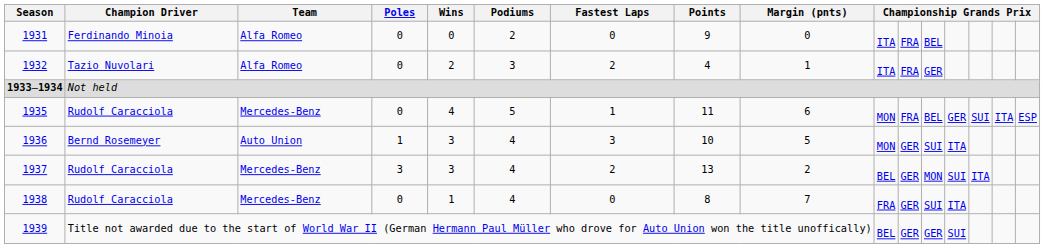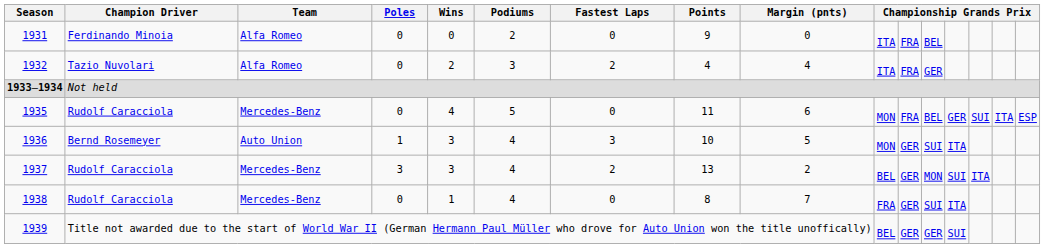 <table class="wikitable" style="font-size:85%;">
 <tr>
 <th>Season</th>
 <th>Champion Driver</th>
 <th>Team</th>
 <th><a href='#'>Poles</a></th>
 <th>Wins</th>
 <th>Podiums</th>
 <th>Fastest Laps</th>
 <th>Points</th>
 <th>Margin (pnts)</th>
 <th colspan=7>Championship Grands Prix</th>
 </tr>
 <tr>
 <td align="center"><a href='#'>1931</a></td>
 <td> <a href='#'>Ferdinando Minoia</a></td>
 <td><a href='#'>Alfa Romeo</a></td>
 <td align="center">0</td>
 <td align="center">0</td>
 <td align="center">2</td>
 <td align="center">0</td>
 <td align="center">9</td>
 <td align="center">0</td>
 <td align="center"><br><a href='#'>ITA</a></td>
 <td align="center"><br><a href='#'>FRA</a></td>
 <td align="center"><br><a href='#'>BEL</a></td>
 <td></td>
 <td></td>
 <td></td>
 <td></td>
 </tr>
 <tr>
 <td align="center"><a href='#'>1932</a></td>
 <td> <a href='#'>Tazio Nuvolari</a></td>
 <td><a href='#'>Alfa Romeo</a></td>
 <td align="center">0</td>
 <td align="center">2</td>
 <td align="center">3</td>
 <td align="center">2</td>
 <td align="center">4</td>
-<td align="center">1</td>
+<td align="center">4</td>
 <td align="center"><br><a href='#'>ITA</a></td>
 <td align="center"><br><a href='#'>FRA</a></td>
 <td align="center"><br><a href='#'>GER</a></td>
 <td></td>
 <td></td>
 <td></td>
 <td></td>
 </tr>
 <tr style="background:#DDDDDD;">
 <td align="center"><strong>1933</strong>–<strong>1934</strong></td>
 <td colspan=15><em>Not held</em></td>
 </tr>
 <tr>
 <td align="center"><a href='#'>1935</a></td>
 <td> <a href='#'>Rudolf Caracciola</a></td>
 <td><a href='#'>Mercedes-Benz</a></td>
 <td align="center">0</td>
 <td align="center">4</td>
 <td align="center">5</td>
-<td align="center">1</td>
+<td align="center">0</td>
 <td align="center">11</td>
 <td align="center">6</td>
 <td align="center"><br><a href='#'>MON</a></td>
 <td align="center"><br><a href='#'>FRA</a></td>
 <td align="center"><br><a href='#'>BEL</a></td>
 <td align="center"><br><a href='#'>GER</a></td>
 <td align="center"><br><a href='#'>SUI</a></td>
 <td align="center"><br><a href='#'>ITA</a></td>
 <td align="center"><br><a href='#'>ESP</a></td>
 </tr>
 <tr>
 <td align="center"><a href='#'>1936</a></td>
 <td> <a href='#'>Bernd Rosemeyer</a></td>
 <td><a href='#'>Auto Union</a></td>
 <td align="center">1</td>
 <td align="center">3</td>
 <td align="center">4</td>
 <td align="center">3</td>
 <td align="center">10</td>
 <td align="center">5</td>
 <td align="center"><br><a href='#'>MON</a></td>
 <td align="center"><br><a href='#'>GER</a></td>
 <td align="center"><br><a href='#'>SUI</a></td>
 <td align="center"><br><a href='#'>ITA</a></td>
 <td></td>
 <td></td>
 <td></td>
 </tr>
 <tr>
 <td align="center"><a href='#'>1937</a></td>
 <td> <a href='#'>Rudolf Caracciola</a></td>
 <td><a href='#'>Mercedes-Benz</a></td>
 <td align="center">3</td>
 <td align="center">3</td>
 <td align="center">4</td>
 <td align="center">2</td>
 <td align="center">13</td>
 <td align="center">2</td>
 <td align="center"><br><a href='#'>BEL</a></td>
 <td align="center"><br><a href='#'>GER</a></td>
 <td align="center"><br><a href='#'>MON</a></td>
 <td align="center"><br><a href='#'>SUI</a></td>
 <td align="center"><br><a href='#'>ITA</a></td>
 <td></td>
 <td></td>
 </tr>
 <tr>
 <td align="center"><a href='#'>1938</a></td>
 <td> <a href='#'>Rudolf Caracciola</a></td>
 <td><a href='#'>Mercedes-Benz</a></td>
 <td align="center">0</td>
 <td align="center">1</td>
 <td align="center">4</td>
 <td align="center">0</td>
 <td align="center">8</td>
 <td align="center">7</td>
 <td align="center"><br><a href='#'>FRA</a></td>
 <td align="center"><br><a href='#'>GER</a></td>
 <td align="center"><br><a href='#'>SUI</a></td>
 <td align="center"><br><a href='#'>ITA</a></td>
 <td></td>
 <td></td>
 <td></td>
 </tr>
 <tr>
 <td align="center"><a href='#'>1939</a></td>
 <td colspan=8 align=center>Title not awarded due to the start of <a href='#'>World War II</a> (German <a href='#'>Hermann Paul Müller</a> who drove for <a href='#'>Auto Union</a> won the title unoffically)</td>
 <td align="center"><br><a href='#'>BEL</a></td>
 <td align="center"><br><a href='#'>GER</a></td>
 <td align="center"><br><a href='#'>GER</a></td>
 <td align="center"><br><a href='#'>SUI</a></td>
 <td></td>
 <td></td>
 <td></td>
 </tr>
 </table>
